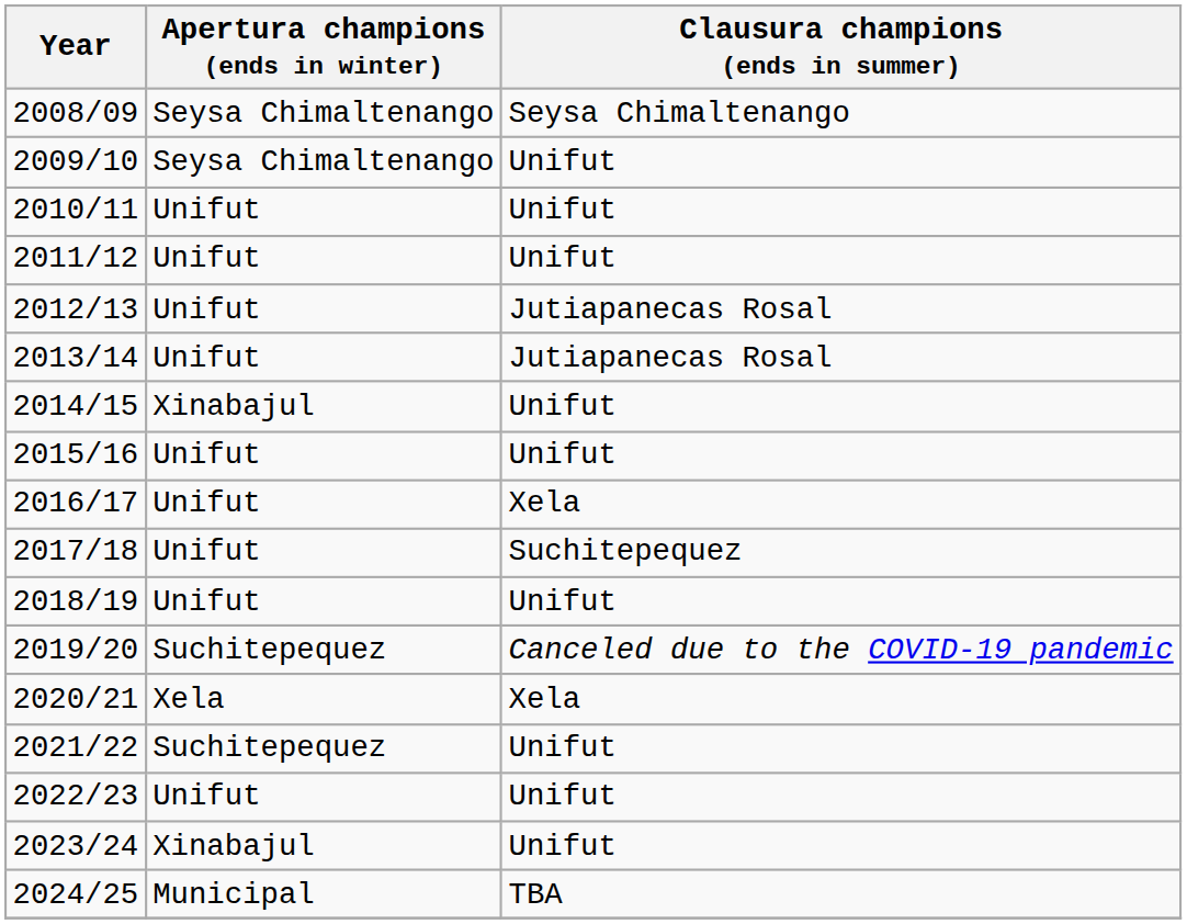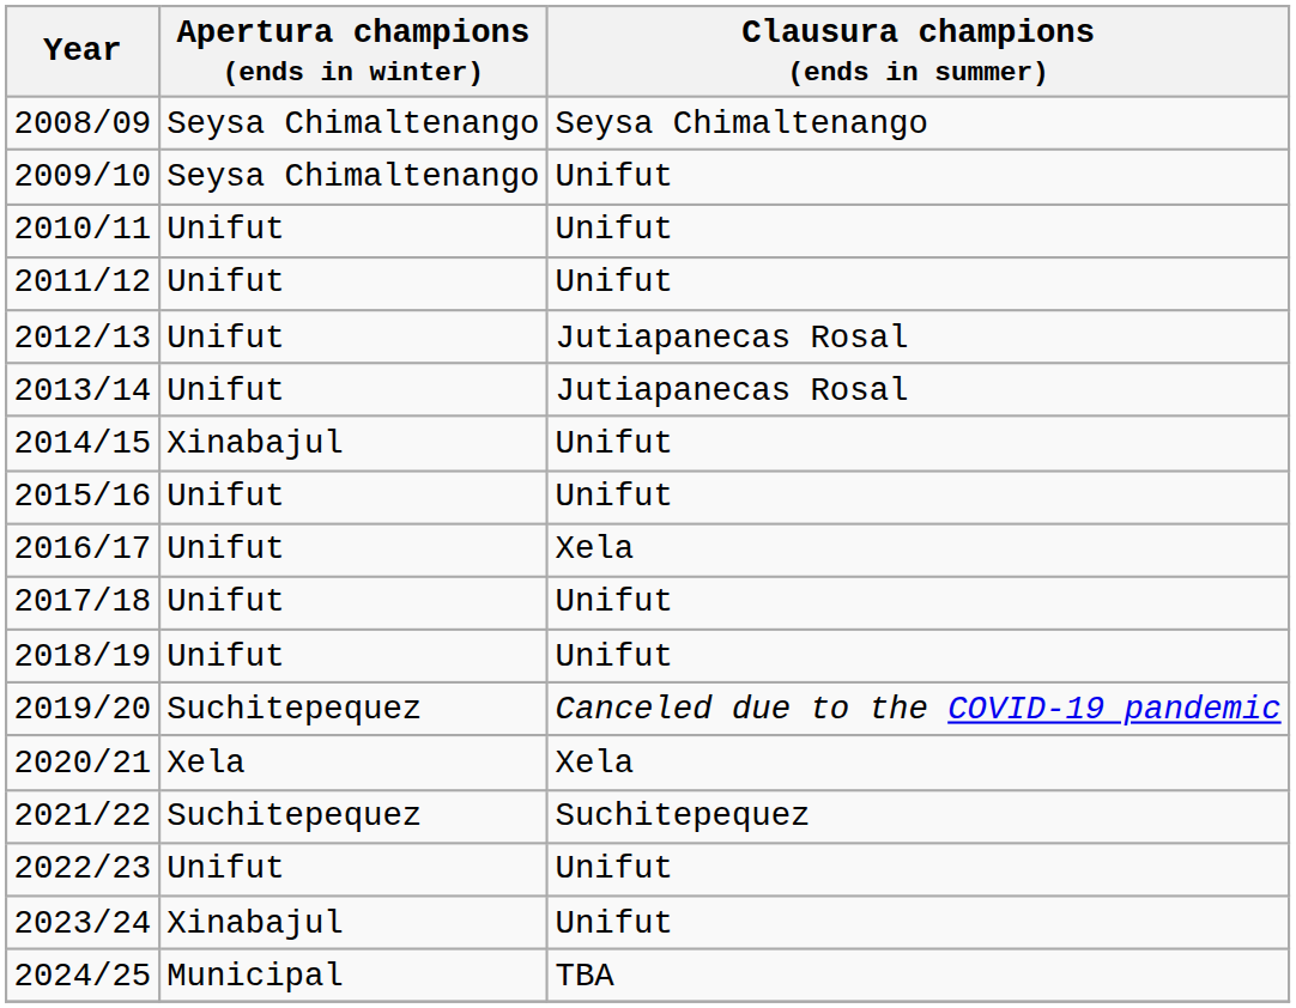 <table class="wikitable">
 <tr>
 <th>Year</th>
 <th>Apertura champions<br><small>(ends in winter)</small></th>
 <th>Clausura champions<br><small>(ends in summer)</small></th>
 </tr>
 <tr>
 <td>2008/09</td>
 <td>Seysa Chimaltenango</td>
 <td>Seysa Chimaltenango</td>
 </tr>
 <tr>
 <td>2009/10</td>
 <td>Seysa Chimaltenango</td>
 <td>Unifut</td>
 </tr>
 <tr>
 <td>2010/11</td>
 <td>Unifut</td>
 <td>Unifut</td>
 </tr>
 <tr>
 <td>2011/12</td>
 <td>Unifut</td>
 <td>Unifut</td>
 </tr>
 <tr>
 <td>2012/13</td>
 <td>Unifut</td>
 <td>Jutiapanecas Rosal</td>
 </tr>
 <tr>
 <td>2013/14</td>
 <td>Unifut</td>
 <td>Jutiapanecas Rosal</td>
 </tr>
 <tr>
 <td>2014/15</td>
 <td>Xinabajul</td>
 <td>Unifut</td>
 </tr>
 <tr>
 <td>2015/16</td>
 <td>Unifut</td>
 <td>Unifut</td>
 </tr>
 <tr>
 <td>2016/17</td>
 <td>Unifut</td>
 <td>Xela</td>
 </tr>
 <tr>
 <td>2017/18</td>
 <td>Unifut</td>
-<td>Suchitepequez</td>
+<td>Unifut</td>
 </tr>
 <tr>
 <td>2018/19</td>
 <td>Unifut</td>
 <td>Unifut</td>
 </tr>
 <tr>
 <td>2019/20</td>
 <td>Suchitepequez</td>
 <td><em>Canceled due to the <a href='#'>COVID-19 pandemic</a></em></td>
 </tr>
 <tr>
 <td>2020/21</td>
 <td>Xela</td>
 <td>Xela</td>
 </tr>
 <tr>
 <td>2021/22</td>
 <td>Suchitepequez</td>
-<td>Unifut</td>
+<td>Suchitepequez</td>
 </tr>
 <tr>
 <td>2022/23</td>
 <td>Unifut</td>
 <td>Unifut</td>
 </tr>
 <tr>
 <td>2023/24</td>
 <td>Xinabajul</td>
 <td>Unifut</td>
 </tr>
 <tr>
 <td>2024/25</td>
 <td>Municipal</td>
 <td>TBA</td>
 </tr>
 <tr>
 </tr>
 </table>
